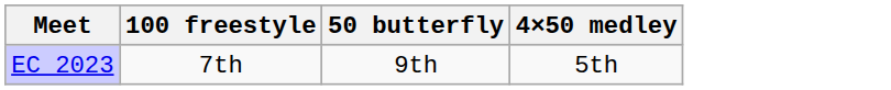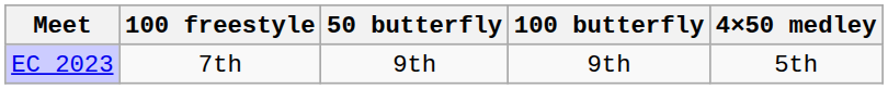 <table class="sortable wikitable">
 <tr>
 <th>Meet</th>
 <th class="unsortable">100 freestyle</th>
 <th class="unsortable">50 butterfly</th>
+<th class="unsortable">100 butterfly</th>
 <th class="unsortable">4×50 medley</th>
 </tr>
 <tr>
 <td style="background: #ccccff"><a href='#'>EC 2023</a></td>
 <td align="center">7th</td>
 <td align="center">9th</td>
+<td align="center">9th</td>
 <td align="center">5th</td>
 </tr>
 </table>
